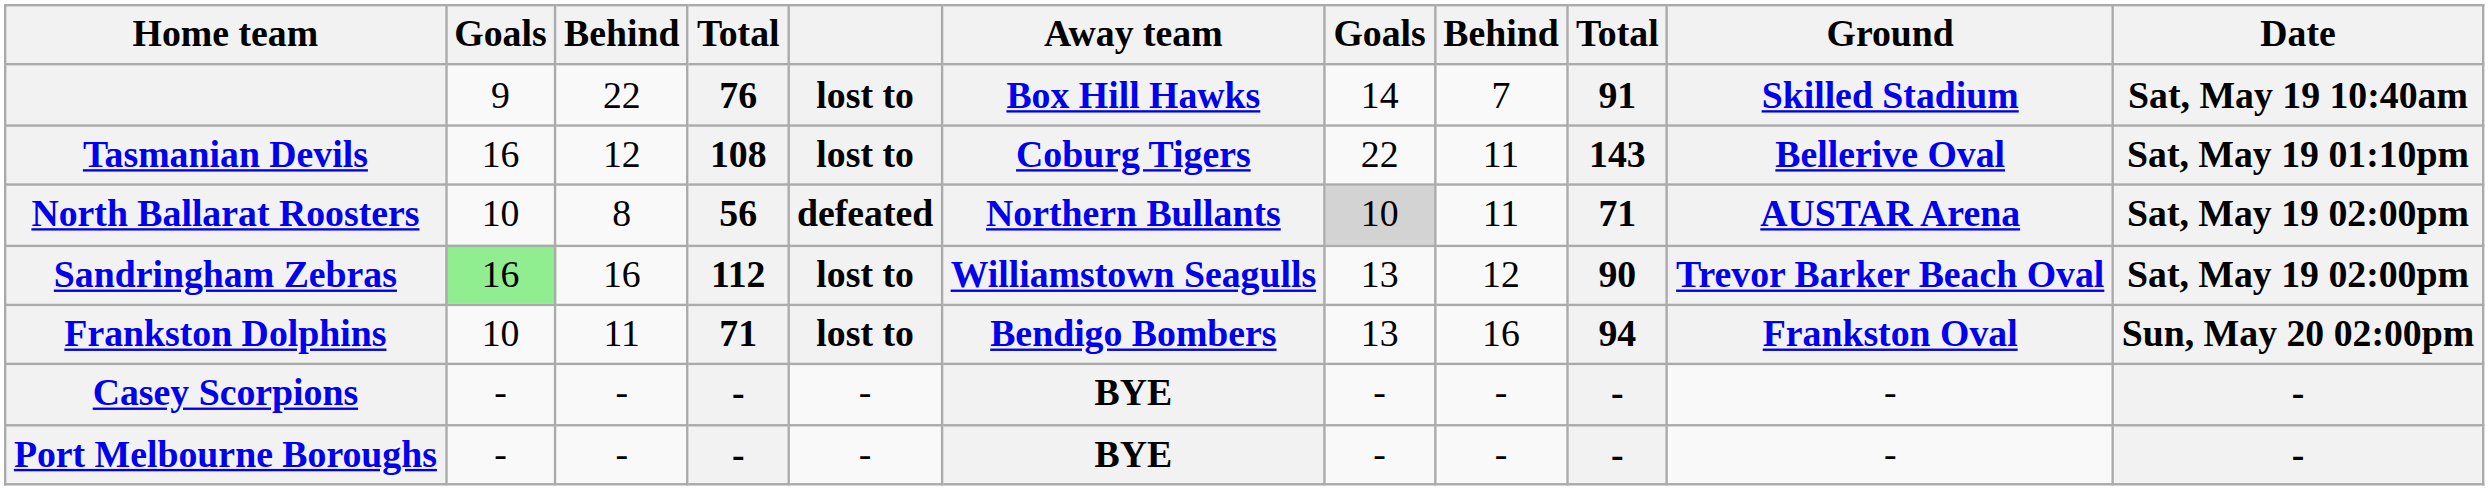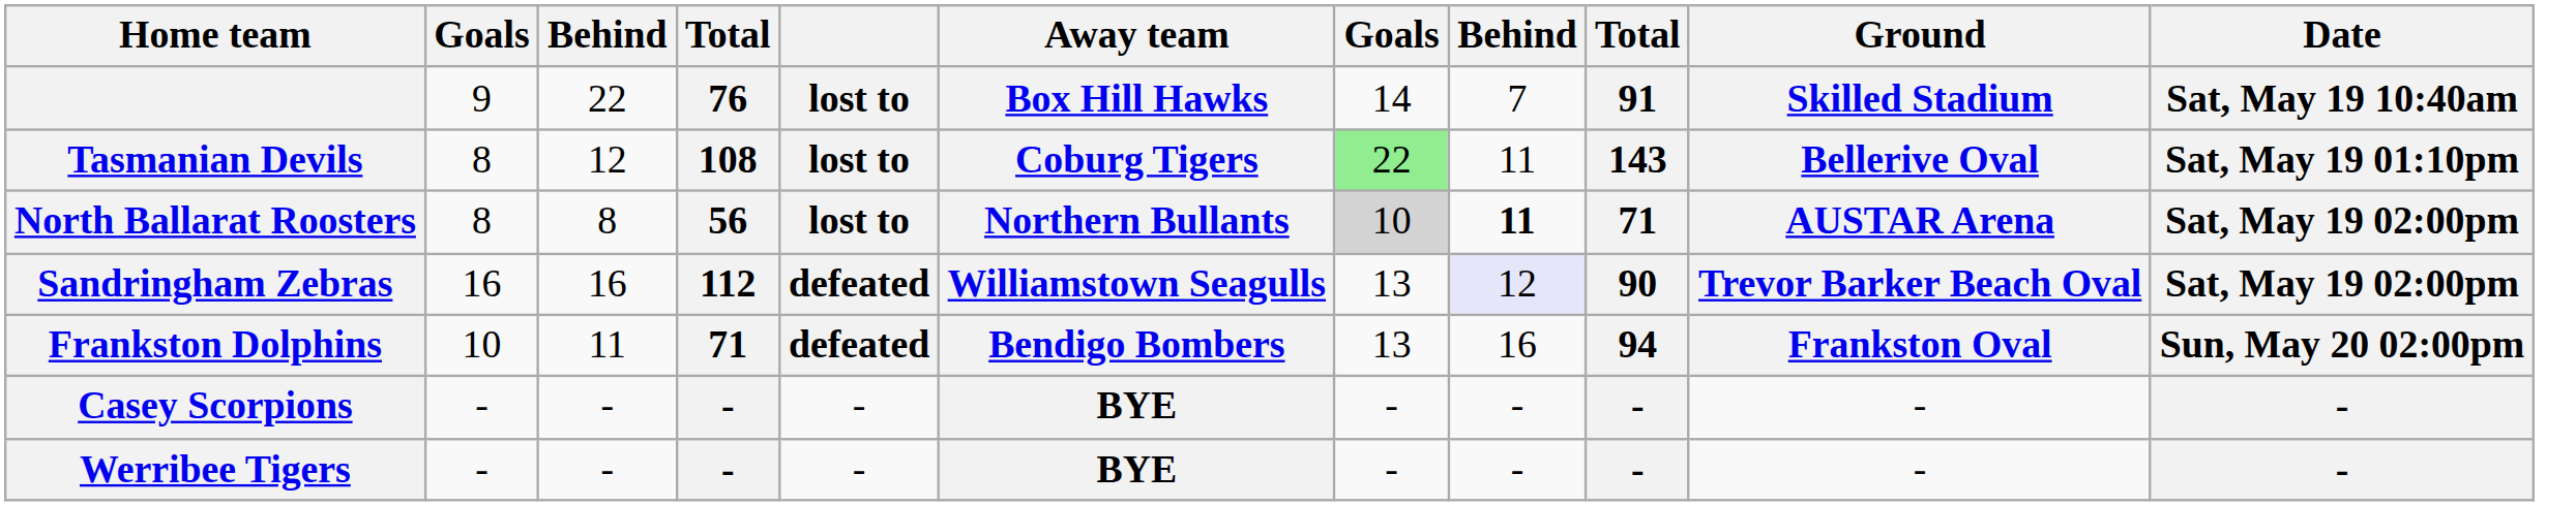 <table class="wikitable">
 <tr>
 <th align=center>Home team</th>
 <th align=center>Goals</th>
 <th align=center>Behind</th>
 <th align=center>Total</th>
 <th align=center></th>
 <th align=center>Away team</th>
 <th align=center>Goals</th>
 <th align=center>Behind</th>
 <th align=center>Total</th>
 <th align=center>Ground</th>
 <th align=center>Date</th>
 </tr>
 <tr>
 <th align=center></th>
 <td align=center>9</td>
 <td align=center>22</td>
 <th align=center>76</th>
 <th align=center>lost to</th>
 <th align=center><a href='#'>Box Hill Hawks</a></th>
 <td align=center>14</td>
 <td align=center>7</td>
 <th align=center>91</th>
 <th align=center><a href='#'>Skilled Stadium</a></th>
 <th align=center>Sat, May 19 10:40am</th>
 </tr>
 <tr>
 <th align=center><a href='#'>Tasmanian Devils</a></th>
-<td align=center>16</td>
+<td align=center>8</td>
 <td align=center>12</td>
 <th align=center>108</th>
 <th align=center>lost to</th>
 <th align=center><a href='#'>Coburg Tigers</a></th>
-<td align=center>22</td>
+<td align=center style="background: lightgreen;">22</td>
 <td align=center>11</td>
 <th align=center>143</th>
 <th align=center><a href='#'>Bellerive Oval</a></th>
 <th align=center>Sat, May 19 01:10pm</th>
 </tr>
 <tr>
 <th align=center><a href='#'>North Ballarat Roosters</a></th>
-<td align=center>10</td>
+<td align=center>8</td>
 <td align=center>8</td>
 <th align=center>56</th>
-<th align=center>defeated</th>
+<th align=center>lost to</th>
 <th align=center><a href='#'>Northern Bullants</a></th>
 <td align=center style="background: lightgrey;">10</td>
-<td align=center>11</td>
+<td align=center><strong>11</strong></td>
 <th align=center>71</th>
 <th align=center><a href='#'>AUSTAR Arena</a></th>
 <th align=center>Sat, May 19 02:00pm</th>
 </tr>
 <tr>
 <th align=center><a href='#'>Sandringham Zebras</a></th>
-<td align=center style="background: lightgreen;">16</td>
+<td align=center>16</td>
 <td align=center>16</td>
 <th align=center>112</th>
-<th align=center>lost to</th>
+<th align=center>defeated</th>
 <th align=center><a href='#'>Williamstown Seagulls</a></th>
 <td align=center>13</td>
-<td align=center>12</td>
+<td align=center style="background: lavender;">12</td>
 <th align=center>90</th>
 <th align=center><a href='#'>Trevor Barker Beach Oval</a></th>
 <th align=center>Sat, May 19 02:00pm</th>
 </tr>
 <tr>
 <th align=center><a href='#'>Frankston Dolphins</a></th>
 <td align=center>10</td>
 <td align=center>11</td>
 <th align=center>71</th>
-<th align=center>lost to</th>
+<th align=center>defeated</th>
 <th align=center><a href='#'>Bendigo Bombers</a></th>
 <td align=center>13</td>
 <td align=center>16</td>
 <th align=center>94</th>
 <th align=center><a href='#'>Frankston Oval</a></th>
 <th align=center>Sun, May 20 02:00pm</th>
 </tr>
 <tr>
 <th align=center><a href='#'>Casey Scorpions</a></th>
 <td align=center>-</td>
 <td align=center>-</td>
 <th align=center>-</th>
 <td align=center>-</td>
 <th align=center>BYE</th>
 <td align=center>-</td>
 <td align=center>-</td>
 <th align=center>-</th>
 <td align=center>-</td>
 <th align=center>-</th>
 </tr>
 <tr>
-<th align=center><a href='#'>Port Melbourne Boroughs</a></th>
+<th align=center><a href='#'>Werribee Tigers</a></th>
 <td align=center>-</td>
 <td align=center>-</td>
 <th align=center>-</th>
 <td align=center>-</td>
 <th align=center>BYE</th>
 <td align=center>-</td>
 <td align=center>-</td>
 <th align=center>-</th>
 <td align=center>-</td>
 <th align=center>-</th>
 </tr>
 </table>
